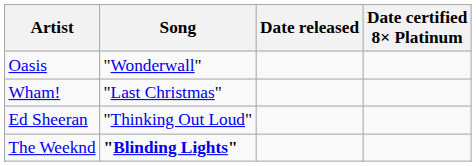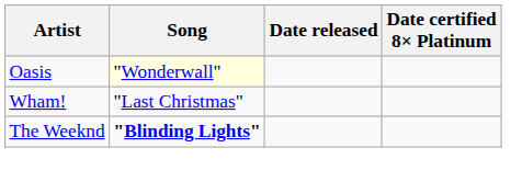 <table class="wikitable plainrowheaders sortable">
 <tr>
 <th scope=col>Artist</th>
 <th scope=col>Song</th>
 <th scope=col>Date released</th>
 <th scope=col>Date certified<br>8× Platinum</th>
 </tr>
 <tr>
 <td><a href='#'>Oasis</a></td>
-<td>"<a href='#'>Wonderwall</a>"</td>
+<td style="background: lightyellow;">"<a href='#'>Wonderwall</a>"</td>
 <td></td>
 <td></td>
 </tr>
 <tr>
 <td><a href='#'>Wham!</a></td>
 <td>"<a href='#'>Last Christmas</a>"</td>
 <td></td>
 <td></td>
 </tr>
 <tr>
-<td><a href='#'>Ed Sheeran</a></td>
-<td>"<a href='#'>Thinking Out Loud</a>"</td>
-<td></td>
-<td></td>
-</tr>
-<tr>
 <td><a href='#'>The Weeknd</a></td>
 <td><strong>"<a href='#'>Blinding Lights</a>"</strong></td>
 <td></td>
 <td></td>
 </tr>
 </table>
